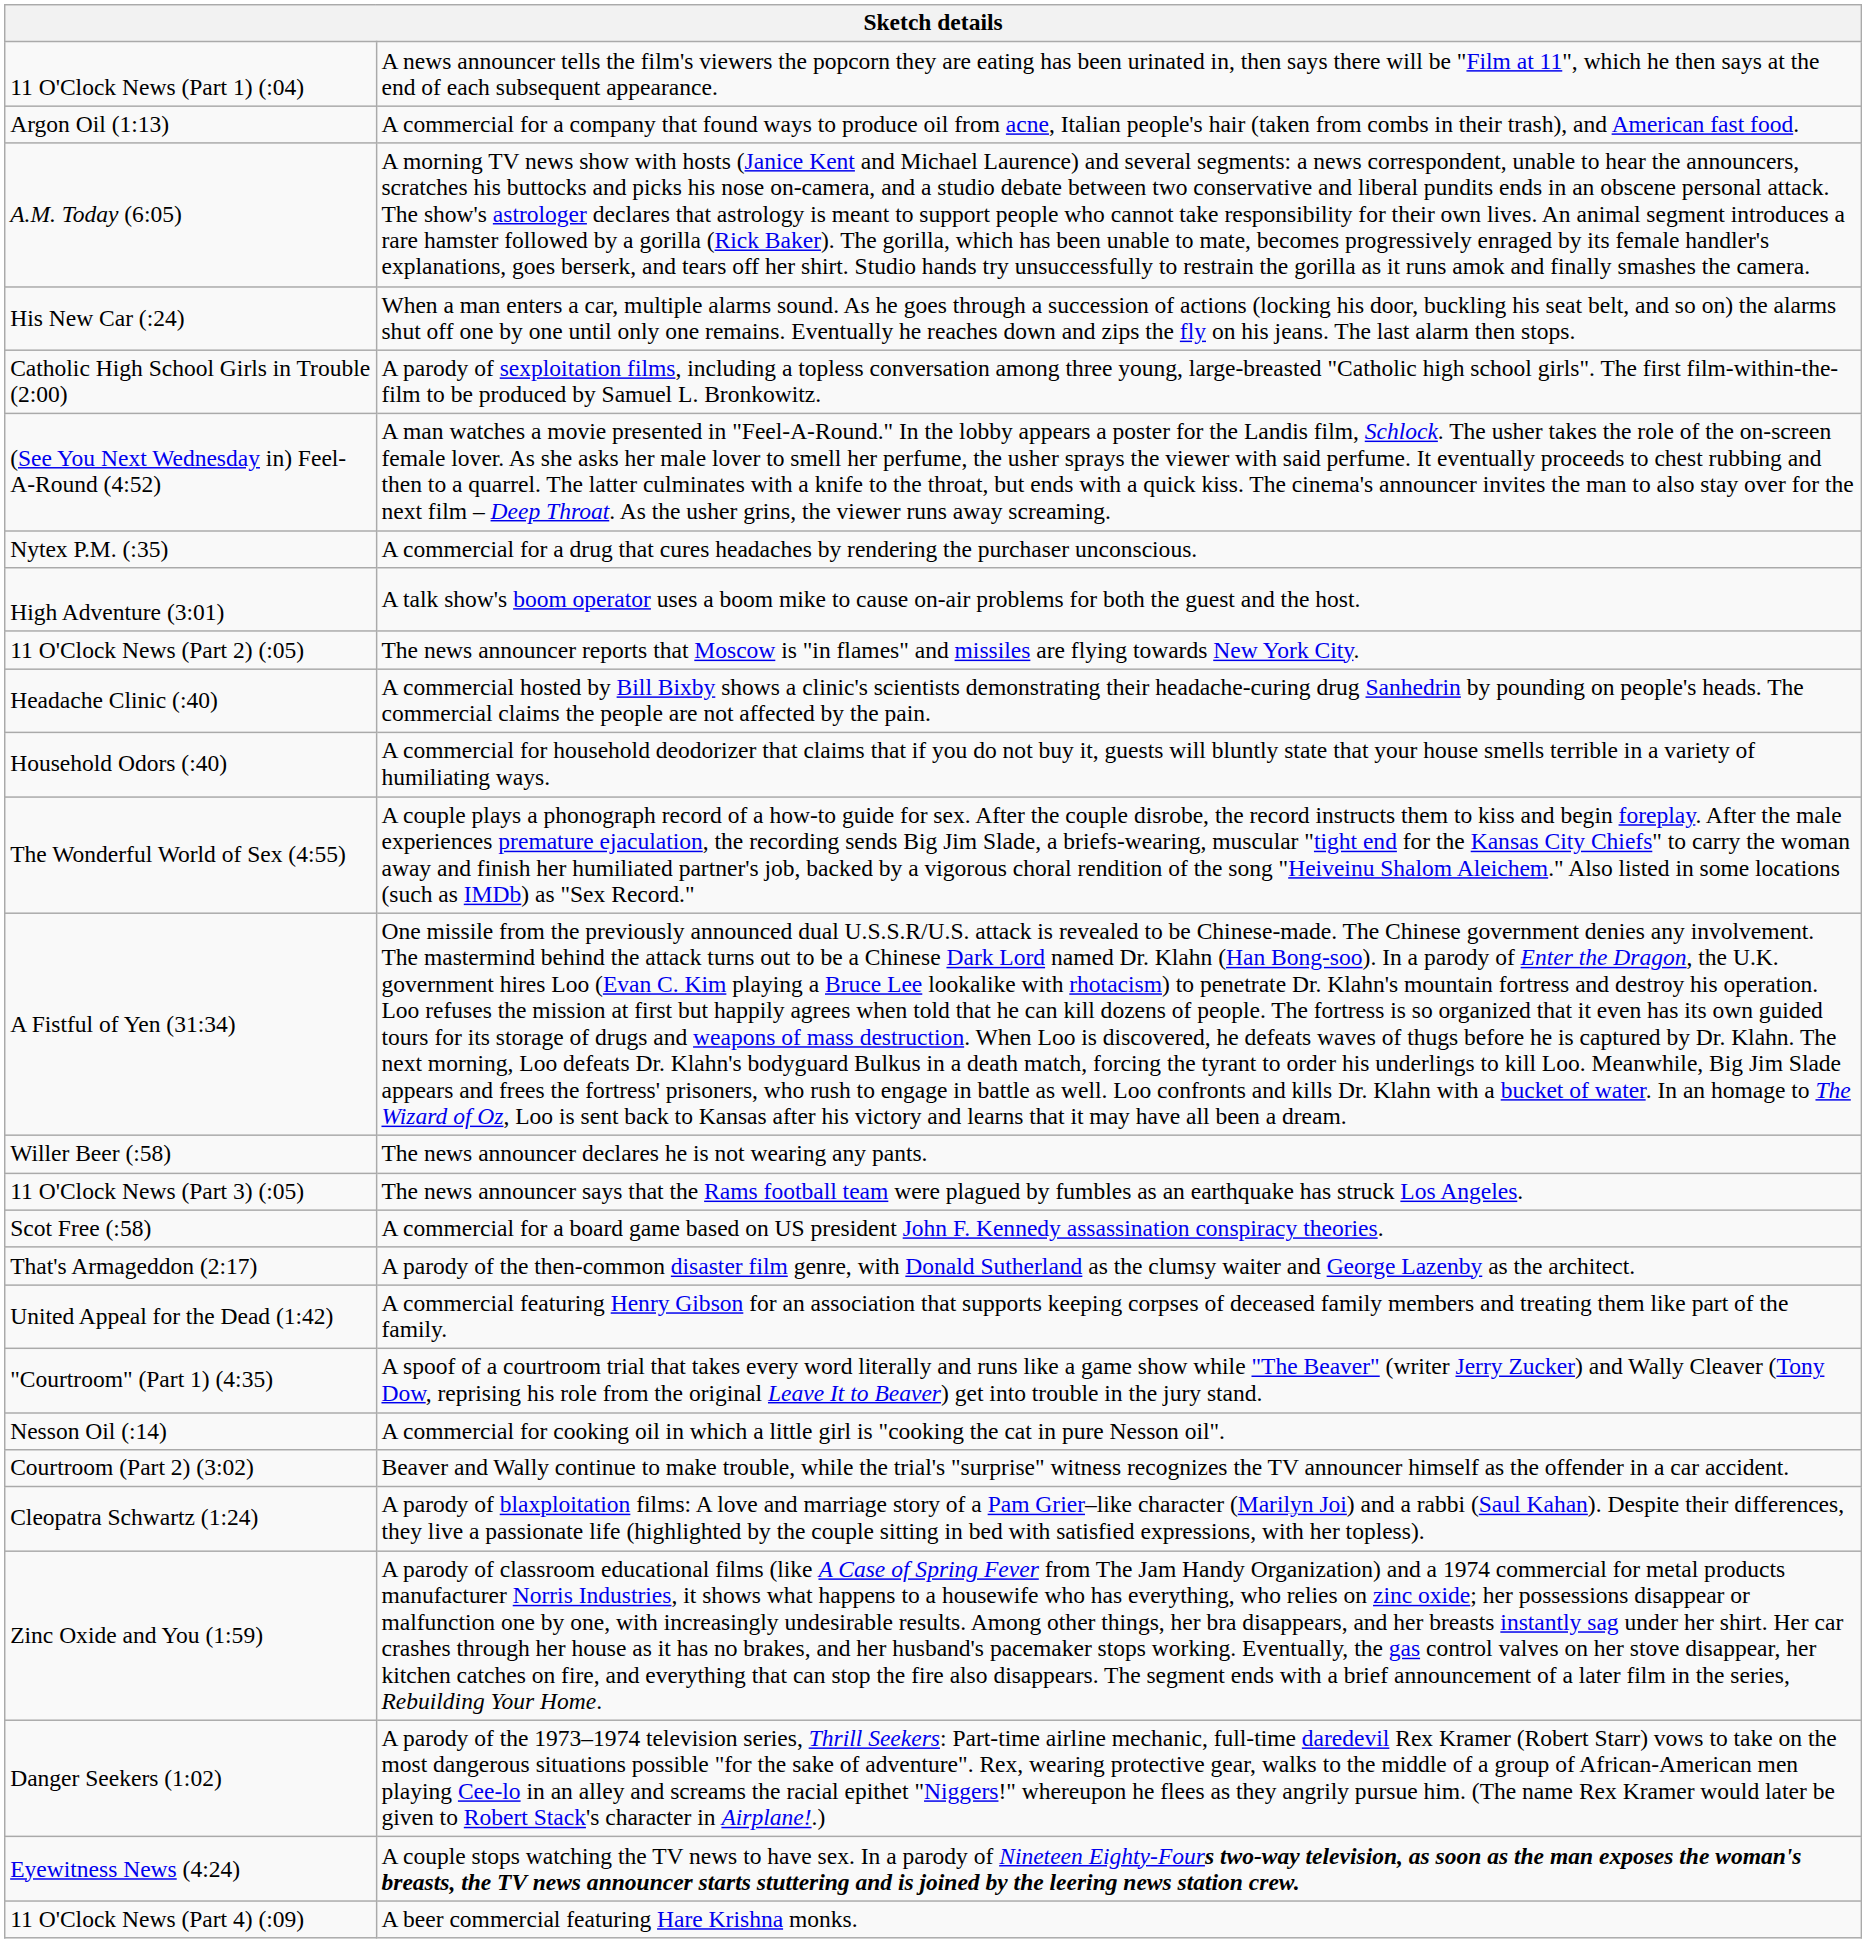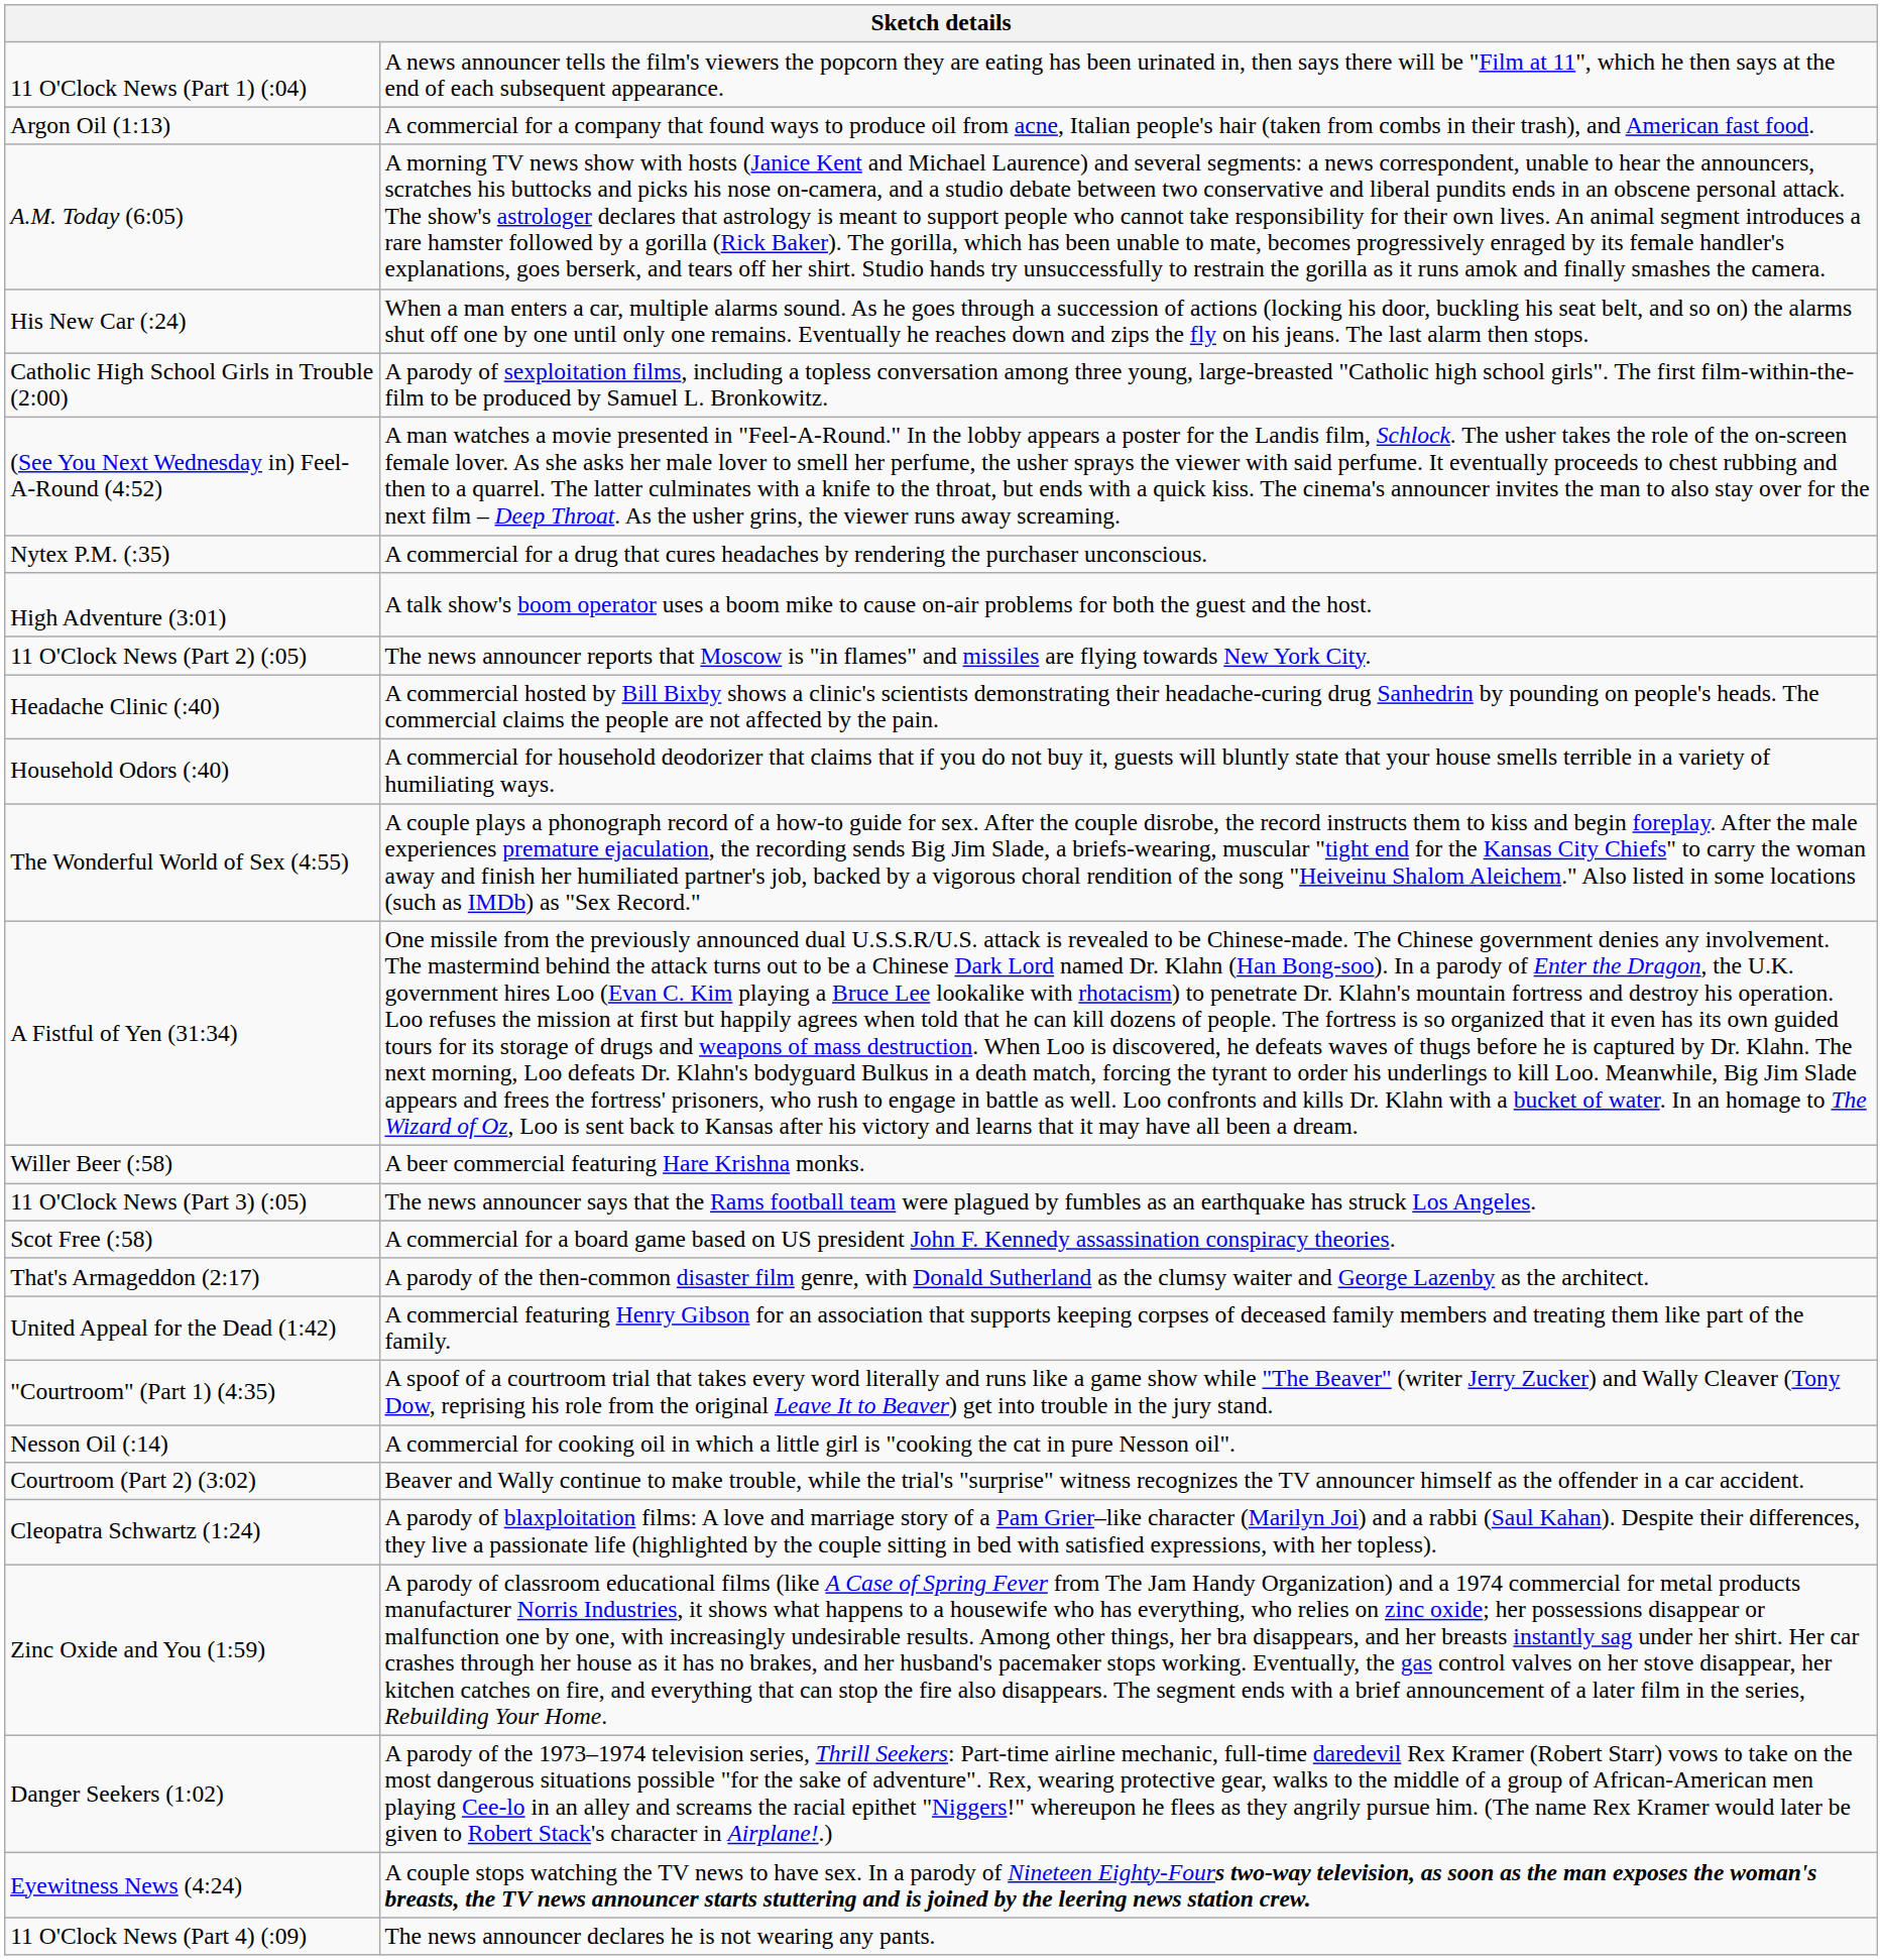 <table class="wikitable" width=100%>
 <tr>
 <th colspan=2>Sketch details</th>
 </tr>
 <tr>
 <td width=20%><br>11 O'Clock News (Part 1) (:04)</td>
 <td>A news announcer tells the film's viewers the popcorn they are eating has been urinated in, then says there will be "<a href='#'>Film at 11</a>", which he then says at the end of each subsequent appearance.</td>
 </tr>
 <tr>
 <td>Argon Oil (1:13)</td>
 <td>A commercial for a company that found ways to produce oil from <a href='#'>acne</a>, Italian people's hair (taken from combs in their trash), and <a href='#'>American fast food</a>.</td>
 </tr>
 <tr>
 <td><em>A.M. Today</em> (6:05)</td>
 <td>A morning TV news show with hosts (<a href='#'>Janice Kent</a> and Michael Laurence) and several segments: a news correspondent, unable to hear the announcers, scratches his buttocks and picks his nose on-camera, and a studio debate between two conservative and liberal pundits ends in an obscene personal attack. The show's <a href='#'>astrologer</a> declares that astrology is meant to support people who cannot take responsibility for their own lives. An animal segment introduces a rare hamster followed by a gorilla (<a href='#'>Rick Baker</a>). The gorilla, which has been unable to mate, becomes progressively enraged by its female handler's explanations, goes berserk, and tears off her shirt. Studio hands try unsuccessfully to restrain the gorilla as it runs amok and finally smashes the camera.</td>
 </tr>
 <tr>
 <td>His New Car (:24)</td>
 <td>When a man enters a car, multiple alarms sound. As he goes through a succession of actions (locking his door, buckling his seat belt, and so on) the alarms shut off one by one until only one remains. Eventually he reaches down and zips the <a href='#'>fly</a> on his jeans. The last alarm then stops.</td>
 </tr>
 <tr>
 <td>Catholic High School Girls in Trouble (2:00)</td>
 <td>A parody of <a href='#'>sexploitation films</a>, including a topless conversation among three young, large-breasted "Catholic high school girls". The first film-within-the-film to be produced by Samuel L. Bronkowitz.</td>
 </tr>
 <tr>
 <td>(<a href='#'>See You Next Wednesday</a> in) Feel-A-Round (4:52)</td>
 <td>A man watches a movie presented in "Feel-A-Round." In the lobby appears a poster for the Landis film, <a href='#'><em>Schlock</em></a>. The usher takes the role of the on-screen female lover. As she asks her male lover to smell her perfume, the usher sprays the viewer with said perfume. It eventually proceeds to chest rubbing and then to a quarrel. The latter culminates with a knife to the throat, but ends with a quick kiss. The cinema's announcer invites the man to also stay over for the next film – <em><a href='#'>Deep Throat</a></em>. As the usher grins, the viewer runs away screaming.</td>
 </tr>
 <tr>
 <td>Nytex P.M. (:35)</td>
 <td>A commercial for a drug that cures headaches by rendering the purchaser unconscious.</td>
 </tr>
 <tr>
 <td><br>High Adventure (3:01)</td>
 <td>A talk show's <a href='#'>boom operator</a> uses a boom mike to cause on-air problems for both the guest and the host.</td>
 </tr>
 <tr>
 <td>11 O'Clock News (Part 2) (:05)</td>
 <td>The news announcer reports that <a href='#'>Moscow</a> is "in flames" and <a href='#'>missiles</a> are flying towards <a href='#'>New York City</a>.</td>
 </tr>
 <tr>
 <td>Headache Clinic (:40)</td>
 <td>A commercial hosted by <a href='#'>Bill Bixby</a> shows a clinic's scientists demonstrating their headache-curing drug <a href='#'>Sanhedrin</a> by pounding on people's heads. The commercial claims the people are not affected by the pain.</td>
 </tr>
 <tr>
 <td>Household Odors (:40)</td>
 <td>A commercial for household deodorizer that claims that if you do not buy it, guests will bluntly state that your house smells terrible in a variety of humiliating ways.</td>
 </tr>
 <tr>
 <td>The Wonderful World of Sex (4:55)</td>
 <td>A couple plays a phonograph record of a how-to guide for sex. After the couple disrobe, the record instructs them to kiss and begin <a href='#'>foreplay</a>. After the male experiences <a href='#'>premature ejaculation</a>, the recording sends Big Jim Slade, a briefs-wearing, muscular "<a href='#'>tight end</a> for the <a href='#'>Kansas City Chiefs</a>" to carry the woman away and finish her humiliated partner's job, backed by a vigorous choral rendition of the song "<a href='#'>Heiveinu Shalom Aleichem</a>." Also listed in some locations (such as <a href='#'>IMDb</a>) as "Sex Record."</td>
 </tr>
 <tr>
 <td>A Fistful of Yen (31:34)</td>
 <td>One missile from the previously announced dual U.S.S.R/U.S. attack is revealed to be Chinese-made. The Chinese government denies any involvement. The mastermind behind the attack turns out to be a Chinese <a href='#'>Dark Lord</a> named Dr. Klahn (<a href='#'>Han Bong-soo</a>). In a parody of <em><a href='#'>Enter the Dragon</a></em>, the U.K. government hires Loo (<a href='#'>Evan C. Kim</a> playing a <a href='#'>Bruce Lee</a> lookalike with <a href='#'>rhotacism</a>) to penetrate Dr. Klahn's mountain fortress and destroy his operation. Loo refuses the mission at first but happily agrees when told that he can kill dozens of people. The fortress is so organized that it even has its own guided tours for its storage of drugs and <a href='#'>weapons of mass destruction</a>. When Loo is discovered, he defeats waves of thugs before he is captured by Dr. Klahn. The next morning, Loo defeats Dr. Klahn's bodyguard Bulkus in a death match, forcing the tyrant to order his underlings to kill Loo. Meanwhile, Big Jim Slade appears and frees the fortress' prisoners, who rush to engage in battle as well. Loo confronts and kills Dr. Klahn with a <a href='#'>bucket of water</a>. In an homage to <em><a href='#'>The Wizard of Oz</a></em>, Loo is sent back to Kansas after his victory and learns that it may have all been a dream.</td>
 </tr>
 <tr>
 <td>Willer Beer (:58)</td>
-<td>The news announcer declares he is not wearing any pants.</td>
+<td>A beer commercial featuring <a href='#'>Hare Krishna</a> monks.</td>
 </tr>
 <tr>
 <td>11 O'Clock News (Part 3) (:05)</td>
 <td>The news announcer says that the <a href='#'>Rams football team</a> were plagued by fumbles as an earthquake has struck <a href='#'>Los Angeles</a>.</td>
 </tr>
 <tr>
 <td>Scot Free (:58)</td>
 <td>A commercial for a board game based on US president <a href='#'>John F. Kennedy assassination conspiracy theories</a>.</td>
 </tr>
 <tr>
 <td>That's Armageddon (2:17)</td>
 <td>A parody of the then-common <a href='#'>disaster film</a> genre, with <a href='#'>Donald Sutherland</a> as the clumsy waiter and <a href='#'>George Lazenby</a> as the architect.</td>
 </tr>
 <tr>
 <td>United Appeal for the Dead (1:42)</td>
 <td>A commercial featuring <a href='#'>Henry Gibson</a> for an association that supports keeping corpses of deceased family members and treating them like part of the family.</td>
 </tr>
 <tr>
 <td>"Courtroom" (Part 1) (4:35)</td>
 <td>A spoof of a courtroom trial that takes every word literally and runs like a game show while <a href='#'>"The Beaver"</a> (writer <a href='#'>Jerry Zucker</a>) and Wally Cleaver (<a href='#'>Tony Dow</a>, reprising his role from the original <em><a href='#'>Leave It to Beaver</a></em>) get into trouble in the jury stand.</td>
 </tr>
 <tr>
 <td>Nesson Oil (:14)</td>
 <td>A commercial for cooking oil in which a little girl is "cooking the cat in pure Nesson oil".</td>
 </tr>
 <tr>
 <td>Courtroom (Part 2) (3:02)</td>
 <td>Beaver and Wally continue to make trouble, while the trial's "surprise" witness recognizes the TV announcer himself as the offender in a car accident.</td>
 </tr>
 <tr>
 <td>Cleopatra Schwartz (1:24)</td>
 <td>A parody of <a href='#'>blaxploitation</a> films: A love and marriage story of a <a href='#'>Pam Grier</a>–like character (<a href='#'>Marilyn Joi</a>) and a rabbi (<a href='#'>Saul Kahan</a>). Despite their differences, they live a passionate life (highlighted by the couple sitting in bed with satisfied expressions, with her topless).</td>
 </tr>
 <tr>
 <td>Zinc Oxide and You (1:59)</td>
 <td>A parody of classroom educational films (like <em><a href='#'>A Case of Spring Fever</a></em> from The Jam Handy Organization) and a 1974 commercial for metal products manufacturer <a href='#'>Norris Industries</a>, it shows what happens to a housewife who has everything, who relies on <a href='#'>zinc oxide</a>; her possessions disappear or malfunction one by one, with increasingly undesirable results. Among other things, her bra disappears, and her breasts <a href='#'>instantly sag</a> under her shirt. Her car crashes through her house as it has no brakes, and her husband's pacemaker stops working. Eventually, the <a href='#'>gas</a> control valves on her stove disappear, her kitchen catches on fire, and everything that can stop the fire also disappears. The segment ends with a brief announcement of a later film in the series, <em>Rebuilding Your Home</em>.</td>
 </tr>
 <tr>
 <td>Danger Seekers (1:02)</td>
 <td>A parody of the 1973–1974 television series, <em><a href='#'>Thrill Seekers</a></em>: Part-time airline mechanic, full-time <a href='#'>daredevil</a> Rex Kramer (Robert Starr) vows to take on the most dangerous situations possible "for the sake of adventure". Rex, wearing protective gear, walks to the middle of a group of African-American men playing <a href='#'>Cee-lo</a> in an alley and screams the racial epithet "<a href='#'>Niggers</a>!" whereupon he flees as they angrily pursue him. (The name Rex Kramer would later be given to <a href='#'>Robert Stack</a>'s character in <em><a href='#'>Airplane!</a></em>.)</td>
 </tr>
 <tr>
 <td><a href='#'>Eyewitness News</a> (4:24)</td>
 <td>A couple stops watching the TV news to have sex. In a parody of <em><a href='#'>Nineteen Eighty-Four</a><strong>s two-way television, as soon as the man exposes the woman's breasts, the TV news announcer starts stuttering and is joined by the leering news station crew.</td>
 </tr>
 <tr>
 <td>11 O'Clock News (Part 4) (:09)</td>
-<td>A beer commercial featuring <a href='#'>Hare Krishna</a> monks.</td>
+<td>The news announcer declares he is not wearing any pants.</td>
 </tr>
 </table>
